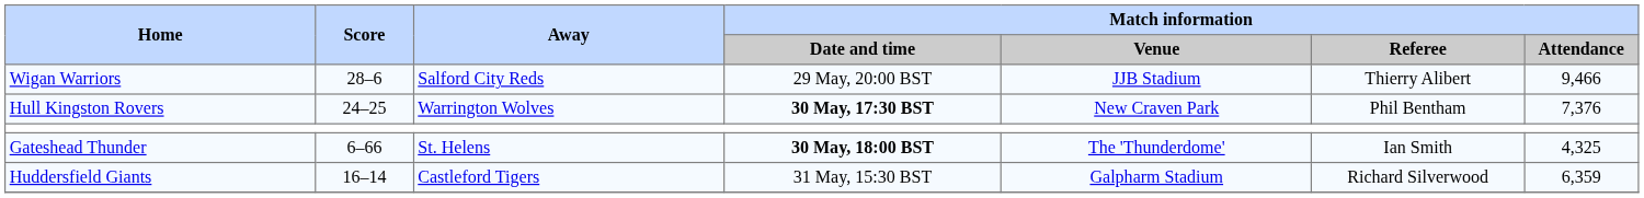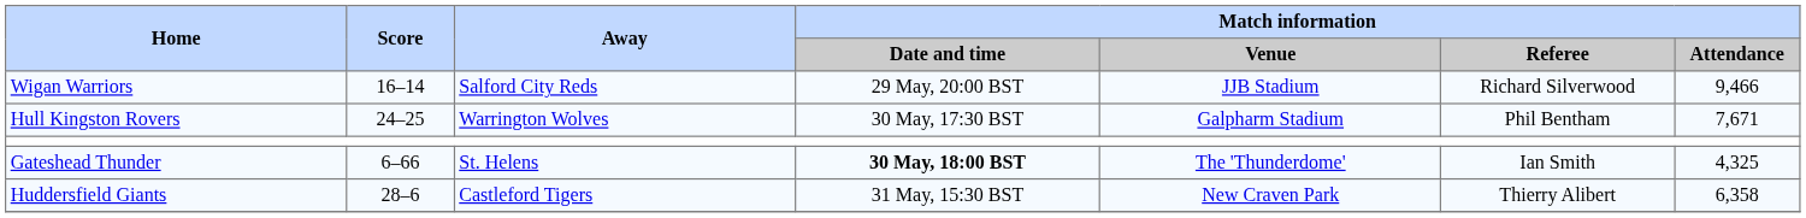 <table border=1 style="border-collapse:collapse; font-size:85%; text-align:center;" cellpadding=3 cellspacing=0 width=100%>
 <tr bgcolor=#C1D8FF>
 <th rowspan=2 width=19%>Home</th>
 <th rowspan=2 width=6%>Score</th>
 <th rowspan=2 width=19%>Away</th>
 <th colspan=6>Match information</th>
 </tr>
 <tr bgcolor=#CCCCCC>
 <th width=17%>Date and time</th>
 <th width=19%>Venue</th>
 <th width=13%>Referee</th>
 <th width=7%>Attendance</th>
 </tr>
 <tr bgcolor=#F5FAFF>
 <td align=left> <a href='#'>Wigan Warriors</a></td>
-<td>28–6</td>
+<td>16–14</td>
 <td align=left> <a href='#'>Salford City Reds</a></td>
 <td>29 May, 20:00 BST</td>
 <td><a href='#'>JJB Stadium</a></td>
-<td>Thierry Alibert</td>
+<td>Richard Silverwood</td>
 <td>9,466</td>
 </tr>
 <tr bgcolor=#F5FAFF>
 <td align=left> <a href='#'>Hull Kingston Rovers</a></td>
 <td>24–25</td>
 <td align=left> <a href='#'>Warrington Wolves</a></td>
-<td><strong>30 May, 17:30 BST</strong></td>
-<td><a href='#'>New Craven Park</a></td>
+<td>30 May, 17:30 BST</td>
+<td><a href='#'>Galpharm Stadium</a></td>
 <td>Phil Bentham</td>
-<td>7,376</td>
+<td>7,671</td>
 </tr>
 <tr>
 <td colspan=10></td>
 </tr>
 <tr bgcolor=#F5FAFF>
 <td align=left> <a href='#'>Gateshead Thunder</a></td>
 <td>6–66</td>
 <td align=left> <a href='#'>St. Helens</a></td>
 <td><strong>30 May, 18:00 BST</strong></td>
 <td><a href='#'>The 'Thunderdome'</a></td>
 <td>Ian Smith</td>
 <td>4,325</td>
 </tr>
 <tr bgcolor=#F5FAFF>
 <td align=left> <a href='#'>Huddersfield Giants</a></td>
-<td>16–14</td>
+<td>28–6</td>
 <td align=left> <a href='#'>Castleford Tigers</a></td>
 <td>31 May, 15:30 BST</td>
-<td><a href='#'>Galpharm Stadium</a></td>
-<td>Richard Silverwood</td>
-<td>6,359</td>
+<td><a href='#'>New Craven Park</a></td>
+<td>Thierry Alibert</td>
+<td>6,358</td>
 </tr>
 <tr>
 </tr>
 </table>
